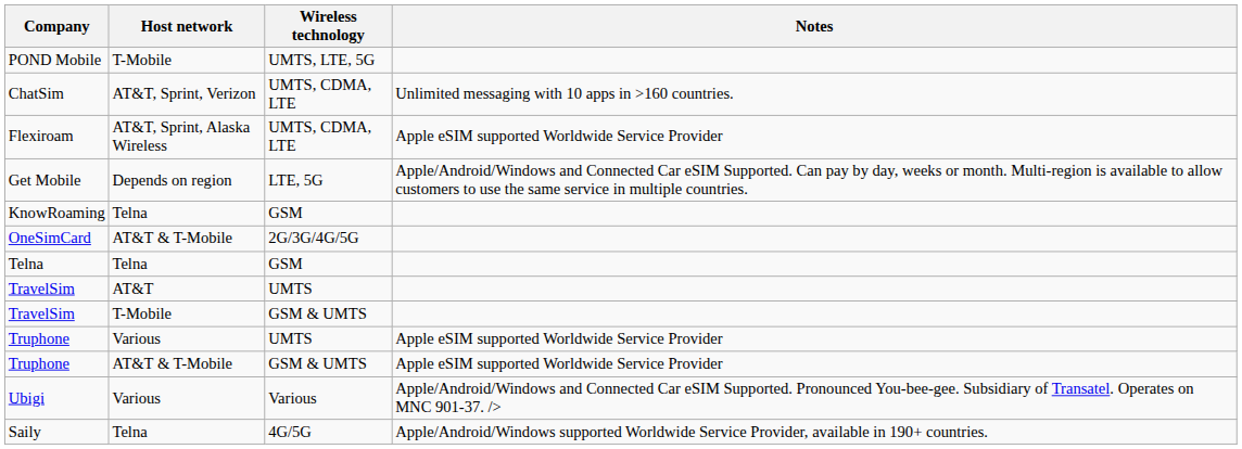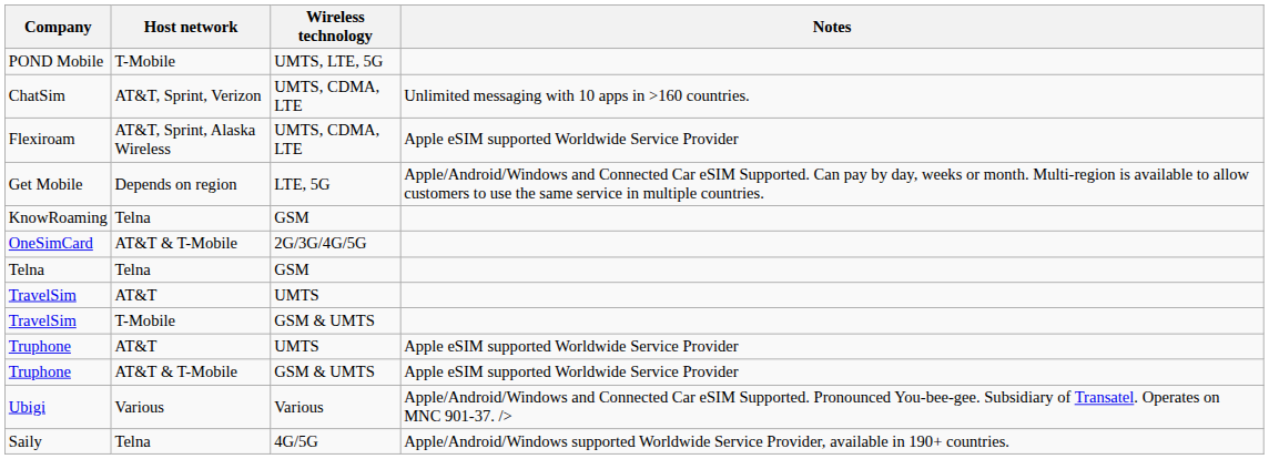 <table class="wikitable sortable sticky-header">
 <tr>
 <th>Company</th>
 <th>Host network</th>
 <th class="sortable">Wireless technology</th>
 <th class="sortable">Notes</th>
 </tr>
 <tr>
 <td>POND Mobile</td>
 <td>T-Mobile</td>
 <td>UMTS, LTE, 5G</td>
 <td></td>
 </tr>
 <tr>
 <td>ChatSim</td>
 <td>AT&T, Sprint, Verizon</td>
 <td>UMTS, CDMA, LTE</td>
 <td>Unlimited messaging with 10 apps in >160 countries.</td>
 </tr>
 <tr>
 <td>Flexiroam</td>
 <td>AT&T, Sprint, Alaska Wireless</td>
 <td>UMTS, CDMA, LTE</td>
 <td>Apple eSIM supported Worldwide Service Provider</td>
 </tr>
 <tr>
 <td>Get Mobile</td>
 <td>Depends on region</td>
 <td>LTE, 5G</td>
 <td>Apple/Android/Windows and Connected Car eSIM Supported. Can pay by day, weeks or month. Multi-region is available to allow customers to use the same service in multiple countries.</td>
 </tr>
 <tr>
 <td>KnowRoaming</td>
 <td>Telna</td>
 <td>GSM</td>
 <td></td>
 </tr>
 <tr>
 <td><a href='#'>OneSimCard</a></td>
 <td>AT&T & T-Mobile</td>
 <td>2G/3G/4G/5G</td>
 <td></td>
 </tr>
 <tr>
 <td>Telna</td>
 <td>Telna</td>
 <td>GSM</td>
 <td></td>
 </tr>
 <tr>
 <td><a href='#'>TravelSim</a></td>
 <td>AT&T</td>
 <td>UMTS</td>
 <td></td>
 </tr>
 <tr>
 <td><a href='#'>TravelSim</a></td>
 <td>T-Mobile</td>
 <td>GSM & UMTS</td>
 <td></td>
 </tr>
 <tr>
 <td><a href='#'>Truphone</a></td>
-<td>Various</td>
+<td>AT&T</td>
 <td>UMTS</td>
 <td>Apple eSIM supported Worldwide Service Provider</td>
 </tr>
 <tr>
 <td><a href='#'>Truphone</a></td>
 <td>AT&T & T-Mobile</td>
 <td>GSM & UMTS</td>
 <td>Apple eSIM supported Worldwide Service Provider</td>
 </tr>
 <tr>
 <td><a href='#'>Ubigi</a></td>
 <td>Various</td>
 <td>Various</td>
 <td>Apple/Android/Windows and Connected Car eSIM Supported. Pronounced You-bee-gee. Subsidiary of <a href='#'>Transatel</a>. Operates on MNC 901-37. /></td>
 </tr>
 <tr>
 <td>Saily</td>
 <td>Telna</td>
 <td>4G/5G</td>
 <td>Apple/Android/Windows supported Worldwide Service Provider, available in 190+ countries.</td>
 </tr>
 </table>
